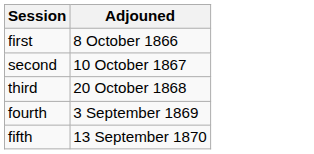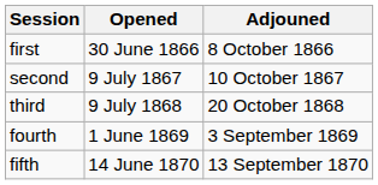 <table class="wikitable">
 <tr>
 <th>Session</th>
+<th>Opened</th>
 <th>Adjouned</th>
 </tr>
 <tr>
 <td>first</td>
+<td>30 June 1866</td>
 <td>8 October 1866</td>
 </tr>
 <tr>
 <td>second</td>
+<td>9 July 1867</td>
 <td>10 October 1867</td>
 </tr>
 <tr>
 <td>third</td>
+<td>9 July 1868</td>
 <td>20 October 1868</td>
 </tr>
 <tr>
 <td>fourth</td>
+<td>1 June 1869</td>
 <td>3 September 1869</td>
 </tr>
 <tr>
 <td>fifth</td>
+<td>14 June 1870</td>
 <td>13 September 1870</td>
 </tr>
 </table>
